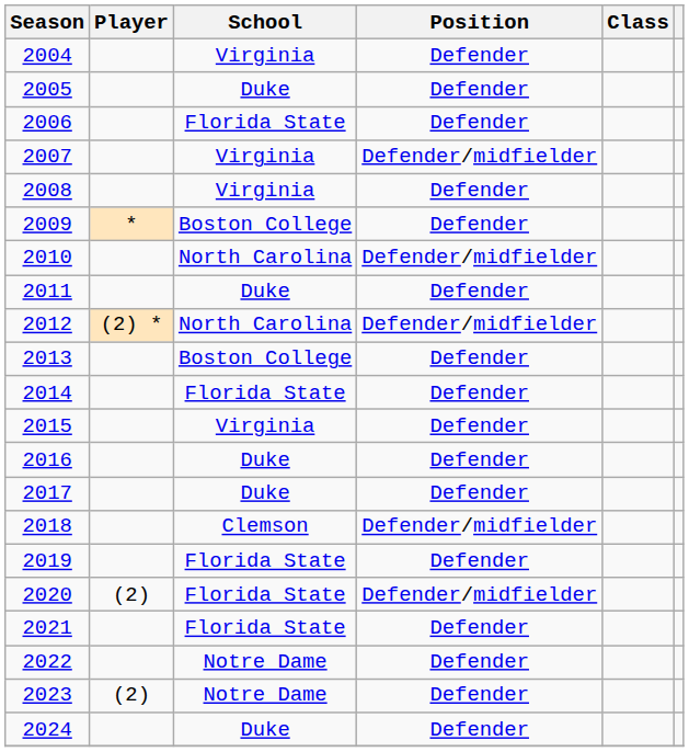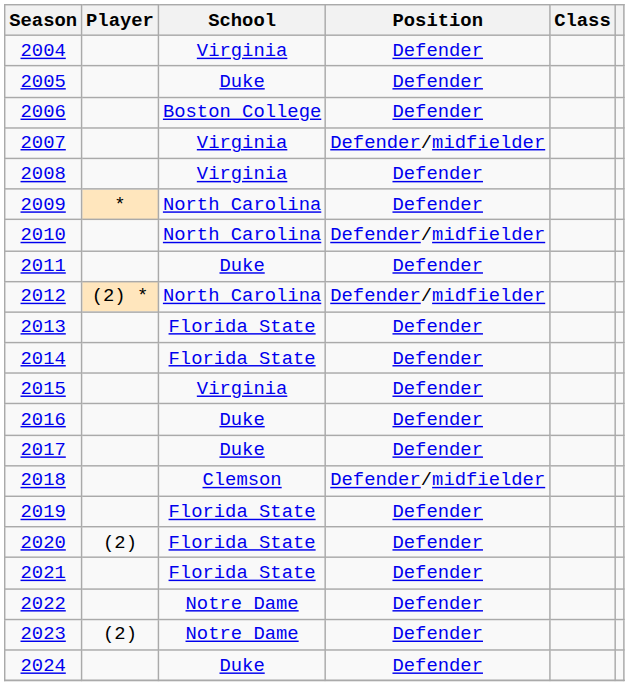 <table class="wikitable sortable" style="text-align: center;">
 <tr>
 <th>Season</th>
 <th>Player</th>
 <th>School</th>
 <th>Position</th>
 <th>Class</th>
 <th class="unsortable"></th>
 </tr>
 <tr>
 <td><a href='#'>2004</a></td>
 <td></td>
 <td><a href='#'>Virginia</a></td>
 <td><a href='#'>Defender</a></td>
 <td></td>
 <td></td>
 </tr>
 <tr>
 <td><a href='#'>2005</a></td>
 <td></td>
 <td><a href='#'>Duke</a></td>
 <td><a href='#'>Defender</a></td>
 <td></td>
 <td></td>
 </tr>
 <tr>
 <td><a href='#'>2006</a></td>
 <td></td>
-<td><a href='#'>Florida State</a></td>
+<td><a href='#'>Boston College</a></td>
 <td><a href='#'>Defender</a></td>
 <td></td>
 <td></td>
 </tr>
 <tr>
 <td><a href='#'>2007</a></td>
 <td></td>
 <td><a href='#'>Virginia</a></td>
 <td><a href='#'>Defender</a>/<a href='#'>midfielder</a></td>
 <td></td>
 <td></td>
 </tr>
 <tr>
 <td><a href='#'>2008</a></td>
 <td></td>
 <td><a href='#'>Virginia</a></td>
 <td><a href='#'>Defender</a></td>
 <td></td>
 <td></td>
 </tr>
 <tr>
 <td><a href='#'>2009</a></td>
 <td style="background-color:#FFE6BD"> *</td>
-<td><a href='#'>Boston College</a></td>
+<td><a href='#'>North Carolina</a></td>
 <td><a href='#'>Defender</a></td>
 <td></td>
 <td></td>
 </tr>
 <tr>
 <td><a href='#'>2010</a></td>
 <td></td>
 <td><a href='#'>North Carolina</a></td>
 <td><a href='#'>Defender</a>/<a href='#'>midfielder</a></td>
 <td></td>
 <td></td>
 </tr>
 <tr>
 <td><a href='#'>2011</a></td>
 <td></td>
 <td><a href='#'>Duke</a></td>
 <td><a href='#'>Defender</a></td>
 <td></td>
 <td></td>
 </tr>
 <tr>
 <td><a href='#'>2012</a></td>
 <td style="background-color:#FFE6BD"> (2) *</td>
 <td><a href='#'>North Carolina</a></td>
 <td><a href='#'>Defender</a>/<a href='#'>midfielder</a></td>
 <td></td>
 <td></td>
 </tr>
 <tr>
 <td><a href='#'>2013</a></td>
 <td></td>
-<td><a href='#'>Boston College</a></td>
+<td><a href='#'>Florida State</a></td>
 <td><a href='#'>Defender</a></td>
 <td></td>
 <td></td>
 </tr>
 <tr>
 <td><a href='#'>2014</a></td>
 <td></td>
 <td><a href='#'>Florida State</a></td>
 <td><a href='#'>Defender</a></td>
 <td></td>
 <td></td>
 </tr>
 <tr>
 <td><a href='#'>2015</a></td>
 <td></td>
 <td><a href='#'>Virginia</a></td>
 <td><a href='#'>Defender</a></td>
 <td></td>
 <td></td>
 </tr>
 <tr>
 <td><a href='#'>2016</a></td>
 <td></td>
 <td><a href='#'>Duke</a></td>
 <td><a href='#'>Defender</a></td>
 <td></td>
 <td></td>
 </tr>
 <tr>
 <td><a href='#'>2017</a></td>
 <td></td>
 <td><a href='#'>Duke</a></td>
 <td><a href='#'>Defender</a></td>
 <td></td>
 <td></td>
 </tr>
 <tr>
 <td><a href='#'>2018</a></td>
 <td></td>
 <td><a href='#'>Clemson</a></td>
 <td><a href='#'>Defender</a>/<a href='#'>midfielder</a></td>
 <td></td>
 <td></td>
 </tr>
 <tr>
 <td><a href='#'>2019</a></td>
 <td></td>
 <td><a href='#'>Florida State</a></td>
 <td><a href='#'>Defender</a></td>
 <td></td>
 <td></td>
 </tr>
 <tr>
 <td><a href='#'>2020</a></td>
 <td> (2)</td>
 <td><a href='#'>Florida State</a></td>
-<td><a href='#'>Defender</a>/<a href='#'>midfielder</a></td>
+<td><a href='#'>Defender</a></td>
 <td></td>
 <td></td>
 </tr>
 <tr>
 <td><a href='#'>2021</a></td>
 <td></td>
 <td><a href='#'>Florida State</a></td>
 <td><a href='#'>Defender</a></td>
 <td></td>
 <td></td>
 </tr>
 <tr>
 <td><a href='#'>2022</a></td>
 <td></td>
 <td><a href='#'>Notre Dame</a></td>
 <td><a href='#'>Defender</a></td>
 <td></td>
 <td></td>
 </tr>
 <tr>
 <td><a href='#'>2023</a></td>
 <td> (2)</td>
 <td><a href='#'>Notre Dame</a></td>
 <td><a href='#'>Defender</a></td>
 <td></td>
 <td></td>
 </tr>
 <tr>
 <td><a href='#'>2024</a></td>
 <td></td>
 <td><a href='#'>Duke</a></td>
 <td><a href='#'>Defender</a></td>
 <td></td>
 <td></td>
 </tr>
 <tr>
 </tr>
 </table>
